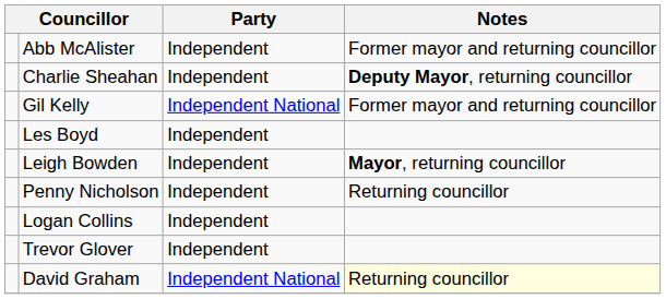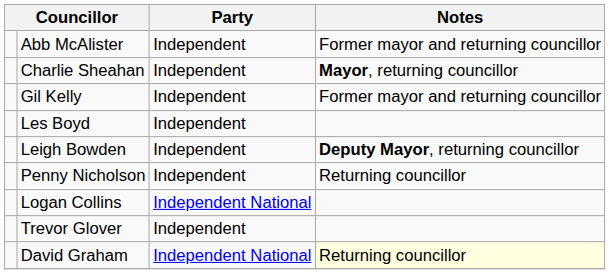 <table class="wikitable">
 <tr>
 <th colspan="2">Councillor</th>
 <th>Party</th>
 <th>Notes</th>
 </tr>
 <tr>
 <td> </td>
 <td>Abb McAlister</td>
 <td>Independent</td>
 <td>Former mayor and returning councillor</td>
 </tr>
 <tr>
 <td> </td>
 <td>Charlie Sheahan</td>
 <td>Independent</td>
-<td><strong>Deputy Mayor</strong>, returning councillor</td>
+<td><strong>Mayor</strong>, returning councillor</td>
 </tr>
 <tr>
 <td> </td>
 <td>Gil Kelly</td>
-<td><a href='#'>Independent National</a></td>
+<td>Independent</td>
 <td>Former mayor and returning councillor</td>
 </tr>
 <tr>
 <td> </td>
 <td>Les Boyd</td>
 <td>Independent</td>
 <td></td>
 </tr>
 <tr>
 <td> </td>
 <td>Leigh Bowden</td>
 <td>Independent</td>
-<td><strong>Mayor</strong>, returning councillor</td>
+<td><strong>Deputy Mayor</strong>, returning councillor</td>
 </tr>
 <tr>
 <td> </td>
 <td>Penny Nicholson</td>
 <td>Independent</td>
 <td>Returning councillor</td>
 </tr>
 <tr>
 <td> </td>
 <td>Logan Collins</td>
-<td>Independent</td>
+<td><a href='#'>Independent National</a></td>
 <td></td>
 </tr>
 <tr>
 <td> </td>
 <td>Trevor Glover</td>
 <td>Independent</td>
 <td></td>
 </tr>
 <tr>
 <td> </td>
 <td>David Graham</td>
 <td><a href='#'>Independent National</a></td>
 <td style="background: lightyellow;">Returning councillor</td>
 </tr>
 <tr>
 </tr>
 </table>
